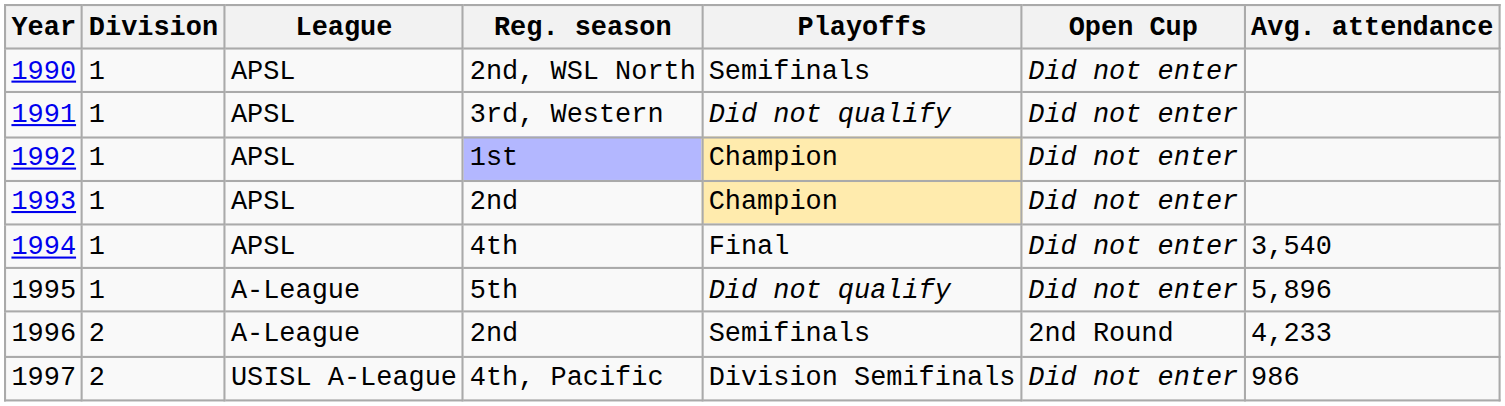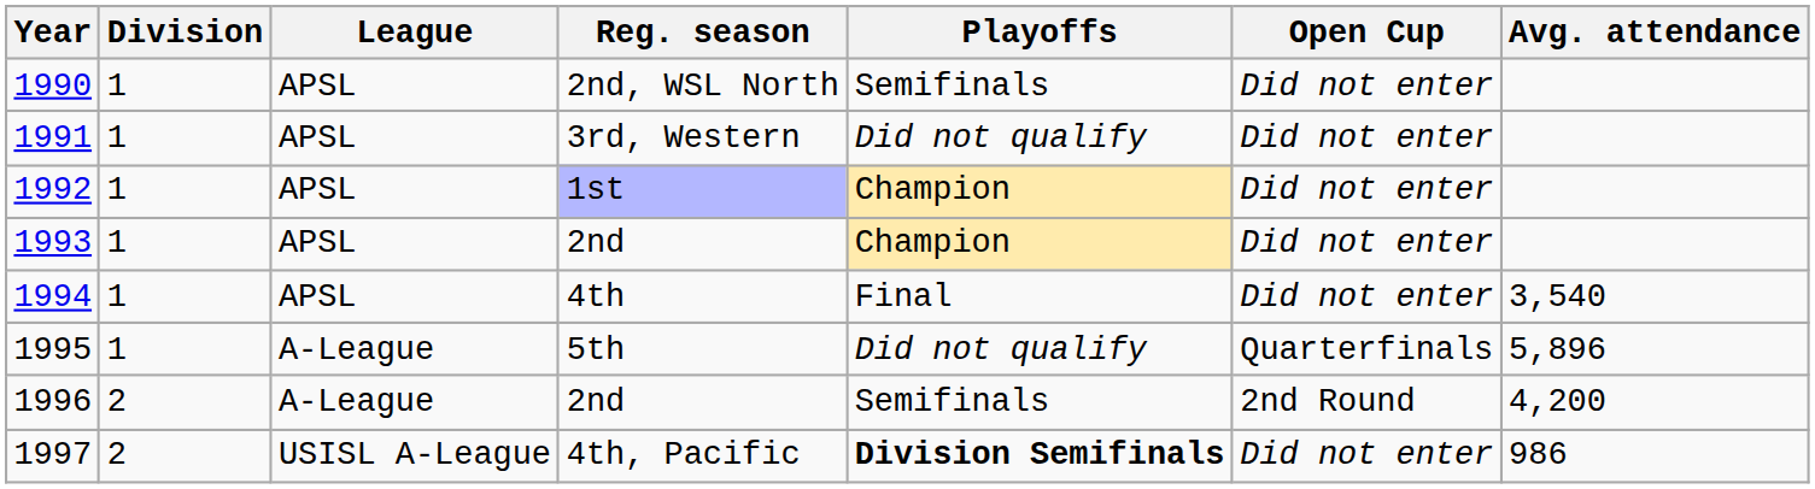 <table class="wikitable">
 <tr>
 <th>Year</th>
 <th>Division</th>
 <th>League</th>
 <th>Reg. season</th>
 <th>Playoffs</th>
 <th>Open Cup</th>
 <th>Avg. attendance</th>
 </tr>
 <tr>
 <td><a href='#'>1990</a></td>
 <td>1</td>
 <td>APSL</td>
 <td>2nd, WSL North</td>
 <td>Semifinals</td>
 <td><em>Did not enter</em></td>
 <td></td>
 </tr>
 <tr>
 <td><a href='#'>1991</a></td>
 <td>1</td>
 <td>APSL</td>
 <td>3rd, Western</td>
 <td><em>Did not qualify</em></td>
 <td><em>Did not enter</em></td>
 <td></td>
 </tr>
 <tr>
 <td><a href='#'>1992</a></td>
 <td>1</td>
 <td>APSL</td>
 <td bgcolor="B3B7FF">1st</td>
 <td bgcolor="FFEBAD">Champion</td>
 <td><em>Did not enter</em></td>
 <td></td>
 </tr>
 <tr>
 <td><a href='#'>1993</a></td>
 <td>1</td>
 <td>APSL</td>
 <td>2nd</td>
 <td bgcolor="FFEBAD">Champion</td>
 <td><em>Did not enter</em></td>
 <td></td>
 </tr>
 <tr>
 <td><a href='#'>1994</a></td>
 <td>1</td>
 <td>APSL</td>
 <td>4th</td>
 <td>Final</td>
 <td><em>Did not enter</em></td>
 <td>3,540</td>
 </tr>
 <tr>
 <td>1995</td>
 <td>1</td>
 <td>A-League</td>
 <td>5th</td>
 <td><em>Did not qualify</em></td>
-<td><em>Did not enter</em></td>
+<td>Quarterfinals</td>
 <td>5,896</td>
 </tr>
 <tr>
 <td>1996</td>
 <td>2</td>
 <td>A-League</td>
 <td>2nd</td>
 <td>Semifinals</td>
 <td>2nd Round</td>
-<td>4,233</td>
+<td>4,200</td>
 </tr>
 <tr>
 <td>1997</td>
 <td>2</td>
 <td>USISL A-League</td>
 <td>4th, Pacific</td>
-<td>Division Semifinals</td>
+<td><strong>Division Semifinals</strong></td>
 <td><em>Did not enter</em></td>
 <td>986</td>
 </tr>
 </table>
